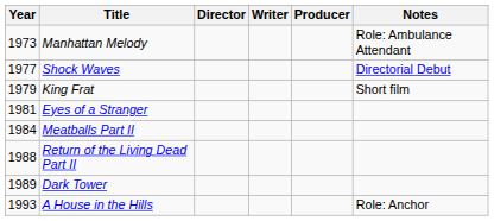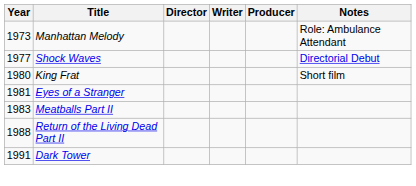 <table class="wikitable sortable">
 <tr>
 <th>Year</th>
 <th>Title</th>
 <th>Director</th>
 <th>Writer</th>
 <th>Producer</th>
 <th>Notes</th>
 </tr>
 <tr>
 <td>1973</td>
 <td><em>Manhattan Melody</em></td>
 <td></td>
 <td></td>
 <td></td>
 <td>Role: Ambulance Attendant</td>
 </tr>
 <tr>
 <td>1977</td>
 <td><em><a href='#'>Shock Waves</a></em></td>
 <td></td>
 <td></td>
 <td></td>
 <td><a href='#'>Directorial Debut</a></td>
 </tr>
 <tr>
-<td>1979</td>
+<td>1980</td>
 <td><em>King Frat</em></td>
 <td></td>
 <td></td>
 <td></td>
 <td>Short film</td>
 </tr>
 <tr>
 <td>1981</td>
 <td><em><a href='#'>Eyes of a Stranger</a></em></td>
 <td></td>
 <td></td>
 <td></td>
 <td></td>
 </tr>
 <tr>
-<td>1984</td>
+<td>1983</td>
 <td><em><a href='#'>Meatballs Part II</a></em></td>
 <td></td>
 <td></td>
 <td></td>
 <td></td>
 </tr>
 <tr>
 <td>1988</td>
 <td><em><a href='#'>Return of the Living Dead Part II</a></em></td>
 <td></td>
 <td></td>
 <td></td>
 <td></td>
 </tr>
 <tr>
-<td>1989</td>
+<td>1991</td>
 <td><em><a href='#'>Dark Tower</a></em></td>
 <td></td>
 <td></td>
 <td></td>
 <td></td>
 </tr>
-<tr>
-<td>1993</td>
-<td><em><a href='#'>A House in the Hills</a></em></td>
-<td></td>
-<td></td>
-<td></td>
-<td>Role: Anchor</td>
-</tr>
 </table>
